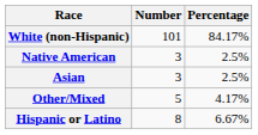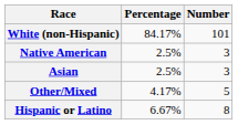 <table class="wikitable" style="text-align:right">
 <tr>
 <th scope="col">Race</th>
+<th scope="col">Percentage</th>
 <th scope="col">Number</th>
-<th scope="col">Percentage</th>
 </tr>
 <tr>
 <th scope="row"><a href='#'>White</a> (non-Hispanic)</th>
+<td>84.17%</td>
 <td>101</td>
-<td>84.17%</td>
 </tr>
 <tr>
 <th scope="row"><a href='#'>Native American</a></th>
+<td>2.5%</td>
 <td>3</td>
-<td>2.5%</td>
 </tr>
 <tr>
 <th scope="row"><a href='#'>Asian</a></th>
+<td>2.5%</td>
 <td>3</td>
-<td>2.5%</td>
 </tr>
 <tr>
 <th scope="row"><a href='#'>Other/Mixed</a></th>
+<td>4.17%</td>
 <td>5</td>
-<td>4.17%</td>
 </tr>
 <tr>
 <th scope="row"><a href='#'>Hispanic</a> or <a href='#'>Latino</a></th>
+<td>6.67%</td>
 <td>8</td>
-<td>6.67%</td>
 </tr>
 </table>
